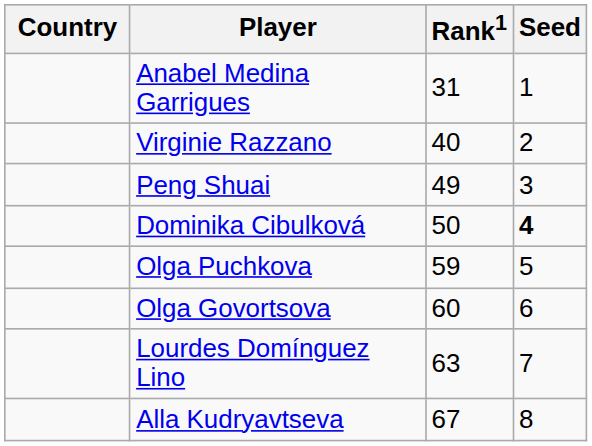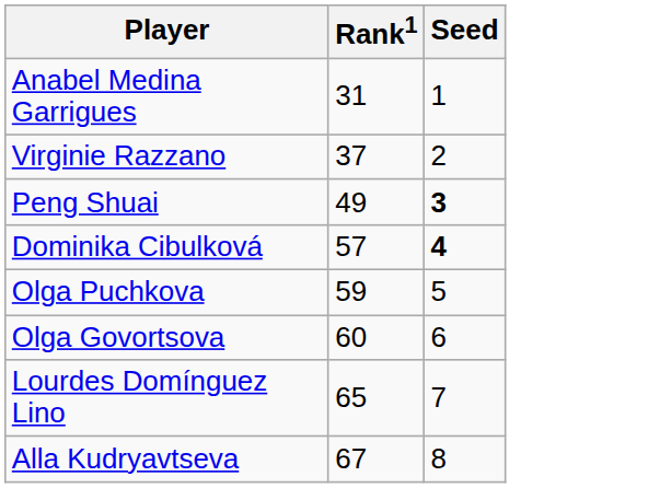 <table class="wikitable">
 <tr>
-<th width="70">Country</th>
 <th width="175">Player</th>
 <th>Rank<sup>1</sup></th>
 <th>Seed</th>
 </tr>
 <tr>
-<td></td>
 <td><a href='#'>Anabel Medina Garrigues</a></td>
 <td>31</td>
 <td>1</td>
 </tr>
 <tr>
-<td></td>
 <td><a href='#'>Virginie Razzano</a></td>
-<td>40</td>
+<td>37</td>
 <td>2</td>
 </tr>
 <tr>
-<td></td>
 <td><a href='#'>Peng Shuai</a></td>
 <td>49</td>
-<td>3</td>
+<td><strong>3</strong></td>
 </tr>
 <tr>
-<td></td>
 <td><a href='#'>Dominika Cibulková</a></td>
-<td>50</td>
+<td>57</td>
 <td><strong>4</strong></td>
 </tr>
 <tr>
-<td></td>
 <td><a href='#'>Olga Puchkova</a></td>
 <td>59</td>
 <td>5</td>
 </tr>
 <tr>
-<td></td>
 <td><a href='#'>Olga Govortsova</a></td>
 <td>60</td>
 <td>6</td>
 </tr>
 <tr>
-<td></td>
 <td><a href='#'>Lourdes Domínguez Lino</a></td>
-<td>63</td>
+<td>65</td>
 <td>7</td>
 </tr>
 <tr>
-<td></td>
 <td><a href='#'>Alla Kudryavtseva</a></td>
 <td>67</td>
 <td>8</td>
 </tr>
 </table>
